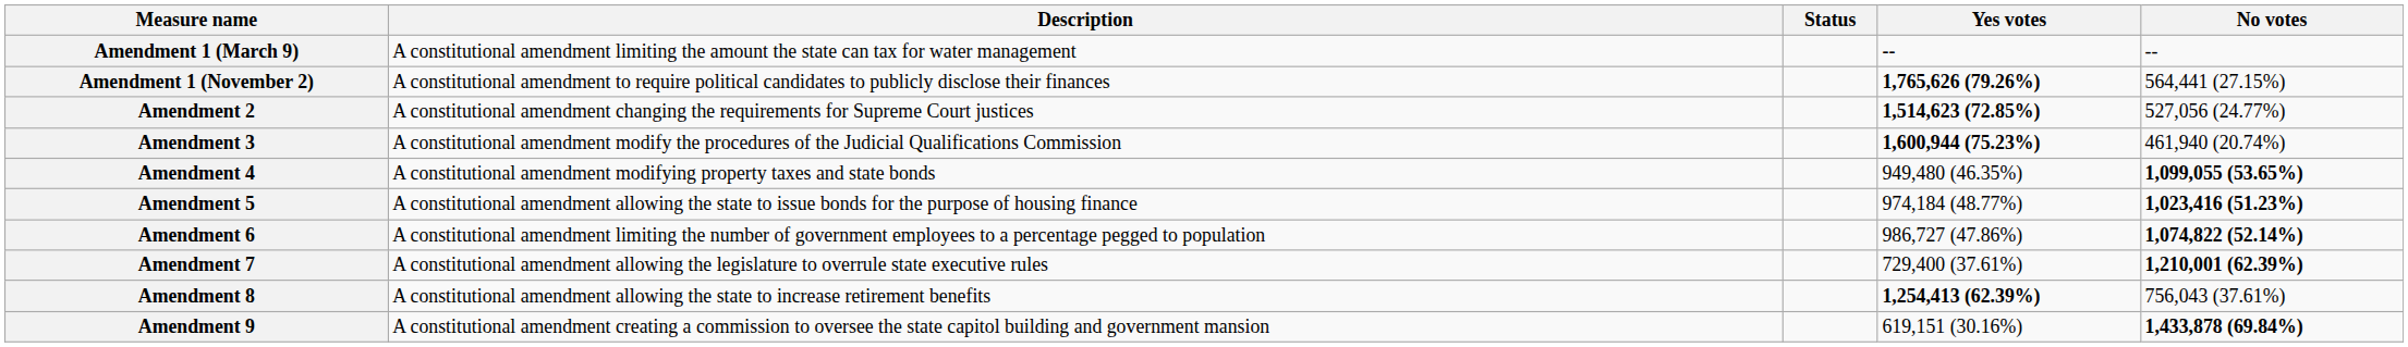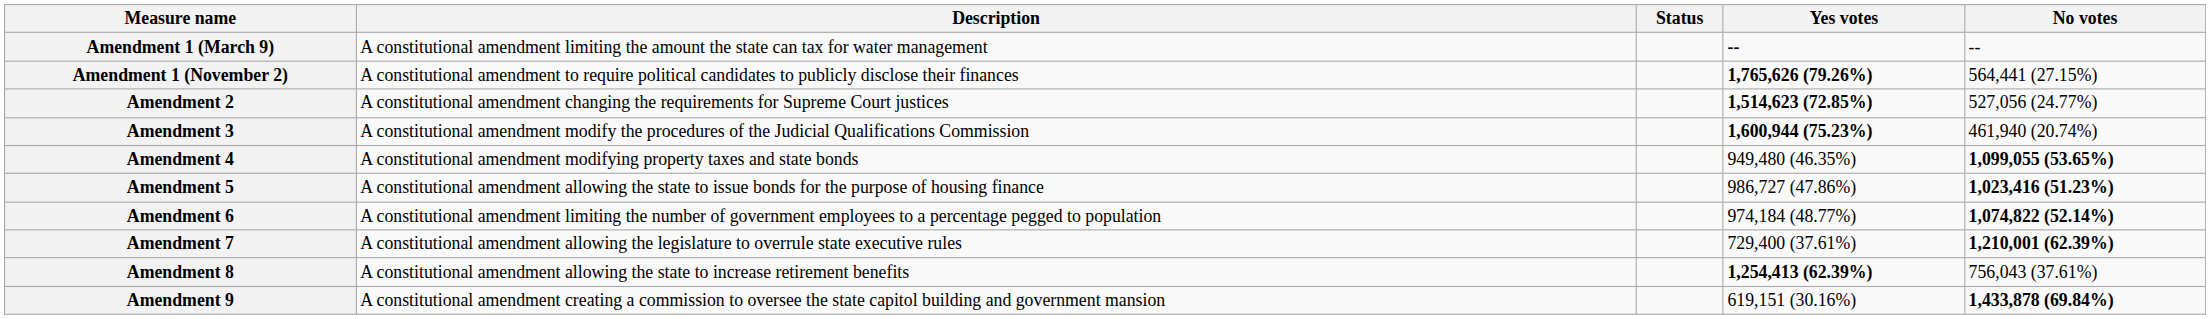 <table class="wikitable sortable plainrowheaders" style="width:100%">
 <tr>
 <th scope="col">Measure name</th>
 <th class="unsortable" scope="col">Description</th>
 <th scope="col">Status</th>
 <th scope="col">Yes votes</th>
 <th scope="col">No votes</th>
 </tr>
 <tr>
 <th scope="row">Amendment 1 (March 9)</th>
 <td>A constitutional amendment limiting the amount the state can tax for water management</td>
 <td></td>
 <td><strong>--</strong></td>
 <td>--</td>
 </tr>
 <tr>
 <th scope="row">Amendment 1 (November 2)</th>
 <td>A constitutional amendment to require political candidates to publicly disclose their finances</td>
 <td></td>
 <td><strong>1,765,626 (79.26%)</strong></td>
 <td>564,441 (27.15%)</td>
 </tr>
 <tr>
 <th scope="row">Amendment 2</th>
 <td>A constitutional amendment changing the requirements for Supreme Court justices</td>
 <td></td>
 <td><strong>1,514,623 (72.85%)</strong></td>
 <td>527,056 (24.77%)</td>
 </tr>
 <tr>
 <th scope="row">Amendment 3</th>
 <td>A constitutional amendment modify the procedures of the Judicial Qualifications Commission</td>
 <td></td>
 <td><strong>1,600,944 (75.23%)</strong></td>
 <td>461,940 (20.74%)</td>
 </tr>
 <tr>
 <th scope="row">Amendment 4</th>
 <td>A constitutional amendment modifying property taxes and state bonds</td>
 <td></td>
 <td>949,480 (46.35%)</td>
 <td><strong>1,099,055 (53.65%)</strong></td>
 </tr>
 <tr>
 <th scope="row">Amendment 5</th>
 <td>A constitutional amendment allowing the state to issue bonds for the purpose of housing finance</td>
 <td></td>
-<td>974,184 (48.77%)</td>
+<td>986,727 (47.86%)</td>
 <td><strong>1,023,416 (51.23%)</strong></td>
 </tr>
 <tr>
 <th scope="row">Amendment 6</th>
 <td>A constitutional amendment limiting the number of government employees to a percentage pegged to population</td>
 <td></td>
-<td>986,727 (47.86%)</td>
+<td>974,184 (48.77%)</td>
 <td><strong>1,074,822 (52.14%)</strong></td>
 </tr>
 <tr>
 <th scope="row">Amendment 7</th>
 <td>A constitutional amendment allowing the legislature to overrule state executive rules</td>
 <td></td>
 <td>729,400 (37.61%)</td>
 <td><strong>1,210,001 (62.39%)</strong></td>
 </tr>
 <tr>
 <th scope="row">Amendment 8</th>
 <td>A constitutional amendment allowing the state to increase retirement benefits</td>
 <td></td>
 <td><strong>1,254,413 (62.39%)</strong></td>
 <td>756,043 (37.61%)</td>
 </tr>
 <tr>
 <th scope="row">Amendment 9</th>
 <td>A constitutional amendment creating a commission to oversee the state capitol building and government mansion</td>
 <td></td>
 <td>619,151 (30.16%)</td>
 <td><strong>1,433,878 (69.84%)</strong></td>
 </tr>
 </table>
